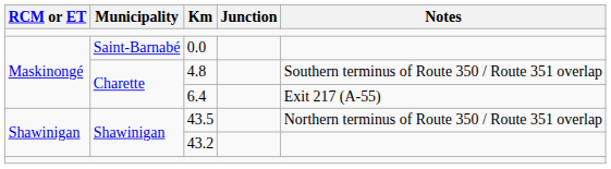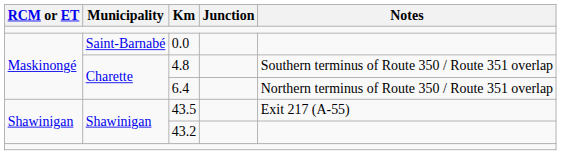 <table class=wikitable>
 <tr>
 <th><a href='#'>RCM</a> or <a href='#'>ET</a></th>
 <th>Municipality</th>
 <th>Km</th>
 <th>Junction</th>
 <th>Notes</th>
 </tr>
 <tr>
 <td colspan="5"></td>
 </tr>
 <tr>
 <td rowspan="3"><a href='#'>Maskinongé</a></td>
 <td><a href='#'>Saint-Barnabé</a></td>
 <td>0.0</td>
 <td></td>
 <td></td>
 </tr>
 <tr>
 <td rowspan="2"><a href='#'>Charette</a></td>
 <td>4.8</td>
 <td></td>
 <td>Southern terminus of Route 350 / Route 351 overlap</td>
 </tr>
 <tr>
 <td>6.4</td>
 <td></td>
-<td>Exit 217 (A-55)</td>
+<td>Northern terminus of Route 350 / Route 351 overlap</td>
 </tr>
 <tr>
 <td rowspan="2"><a href='#'>Shawinigan</a></td>
 <td rowspan="2"><a href='#'>Shawinigan</a></td>
 <td>43.5</td>
 <td></td>
-<td>Northern terminus of Route 350 / Route 351 overlap</td>
+<td>Exit 217 (A-55)</td>
 </tr>
 <tr>
 <td>43.2</td>
 <td></td>
 </tr>
 <tr>
 <td colspan="5"></td>
 </tr>
 </table>
